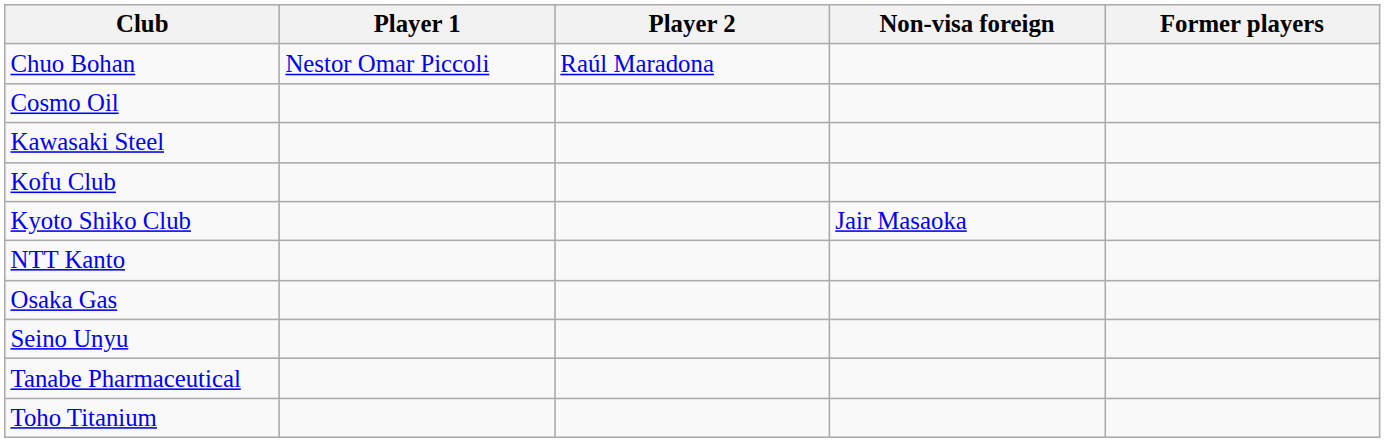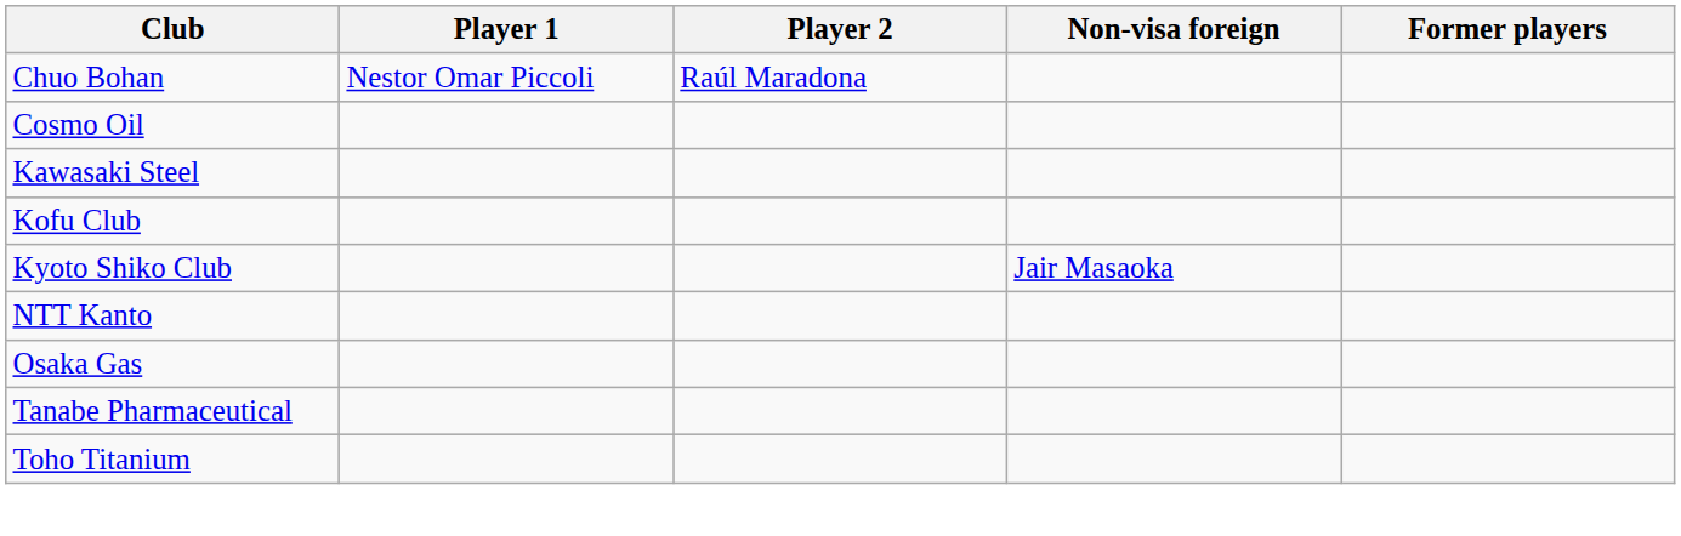 <table class="wikitable">
 <tr>
 <th width="170">Club</th>
 <th width="170">Player 1</th>
 <th width="170">Player 2</th>
 <th width="170">Non-visa foreign</th>
 <th width="170">Former players</th>
 </tr>
 <tr>
 <td><a href='#'>Chuo Bohan</a></td>
 <td> <a href='#'>Nestor Omar Piccoli</a></td>
 <td> <a href='#'>Raúl Maradona</a></td>
 <td></td>
 <td></td>
 </tr>
 <tr>
 <td><a href='#'>Cosmo Oil</a></td>
 <td></td>
 <td></td>
 <td></td>
 <td></td>
 </tr>
 <tr>
 <td><a href='#'>Kawasaki Steel</a></td>
 <td></td>
 <td></td>
 <td></td>
 <td></td>
 </tr>
 <tr>
 <td><a href='#'>Kofu Club</a></td>
 <td></td>
 <td></td>
 <td></td>
 <td></td>
 </tr>
 <tr>
 <td><a href='#'>Kyoto Shiko Club</a></td>
 <td></td>
 <td></td>
 <td> <a href='#'>Jair Masaoka</a></td>
 <td></td>
 </tr>
 <tr>
 <td><a href='#'>NTT Kanto</a></td>
 <td></td>
 <td></td>
 <td></td>
 <td></td>
 </tr>
 <tr>
 <td><a href='#'>Osaka Gas</a></td>
 <td></td>
 <td></td>
 <td></td>
 <td></td>
 </tr>
 <tr>
-<td><a href='#'>Seino Unyu</a></td>
-<td></td>
-<td></td>
-<td></td>
-<td></td>
-</tr>
-<tr>
 <td><a href='#'>Tanabe Pharmaceutical</a></td>
 <td></td>
 <td></td>
 <td></td>
 <td></td>
 </tr>
 <tr>
 <td><a href='#'>Toho Titanium</a></td>
 <td></td>
 <td></td>
 <td></td>
 <td></td>
 </tr>
 </table>
